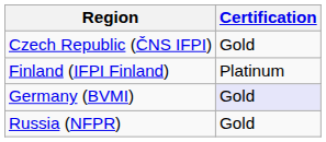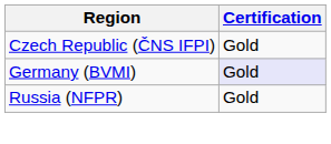 <table class="wikitable sortable">
 <tr>
 <th>Region</th>
 <th><a href='#'>Certification</a></th>
 </tr>
 <tr>
 <td><a href='#'>Czech Republic</a> (<a href='#'>ČNS IFPI</a>)</td>
 <td>Gold</td>
 </tr>
 <tr>
-<td><a href='#'>Finland</a> (<a href='#'>IFPI Finland</a>)</td>
-<td>Platinum</td>
-</tr>
-<tr>
 <td><a href='#'>Germany</a> (<a href='#'>BVMI</a>)</td>
 <td style="background: lavender;">Gold</td>
 </tr>
 <tr>
 <td><a href='#'>Russia</a> (<a href='#'>NFPR</a>)</td>
 <td>Gold</td>
 </tr>
 </table>
